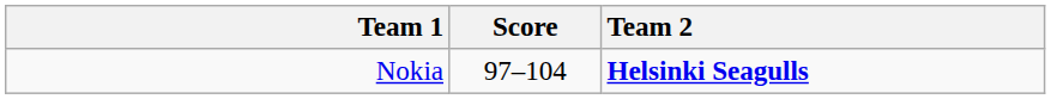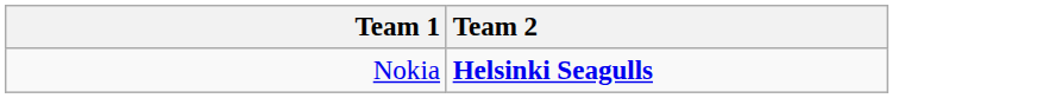 <table class="wikitable">
 <tr>
 <th style="text-align:right;" width=250px>Team 1</th>
-<th width=80px>Score</th>
 <th style="text-align:left;" width=250px>Team 2</th>
 </tr>
 <tr>
 <td style="text-align:right;"><a href='#'>Nokia</a></td>
-<td align=center>97–104</td>
 <td><strong><a href='#'>Helsinki Seagulls</a></strong></td>
 </tr>
 </table>
